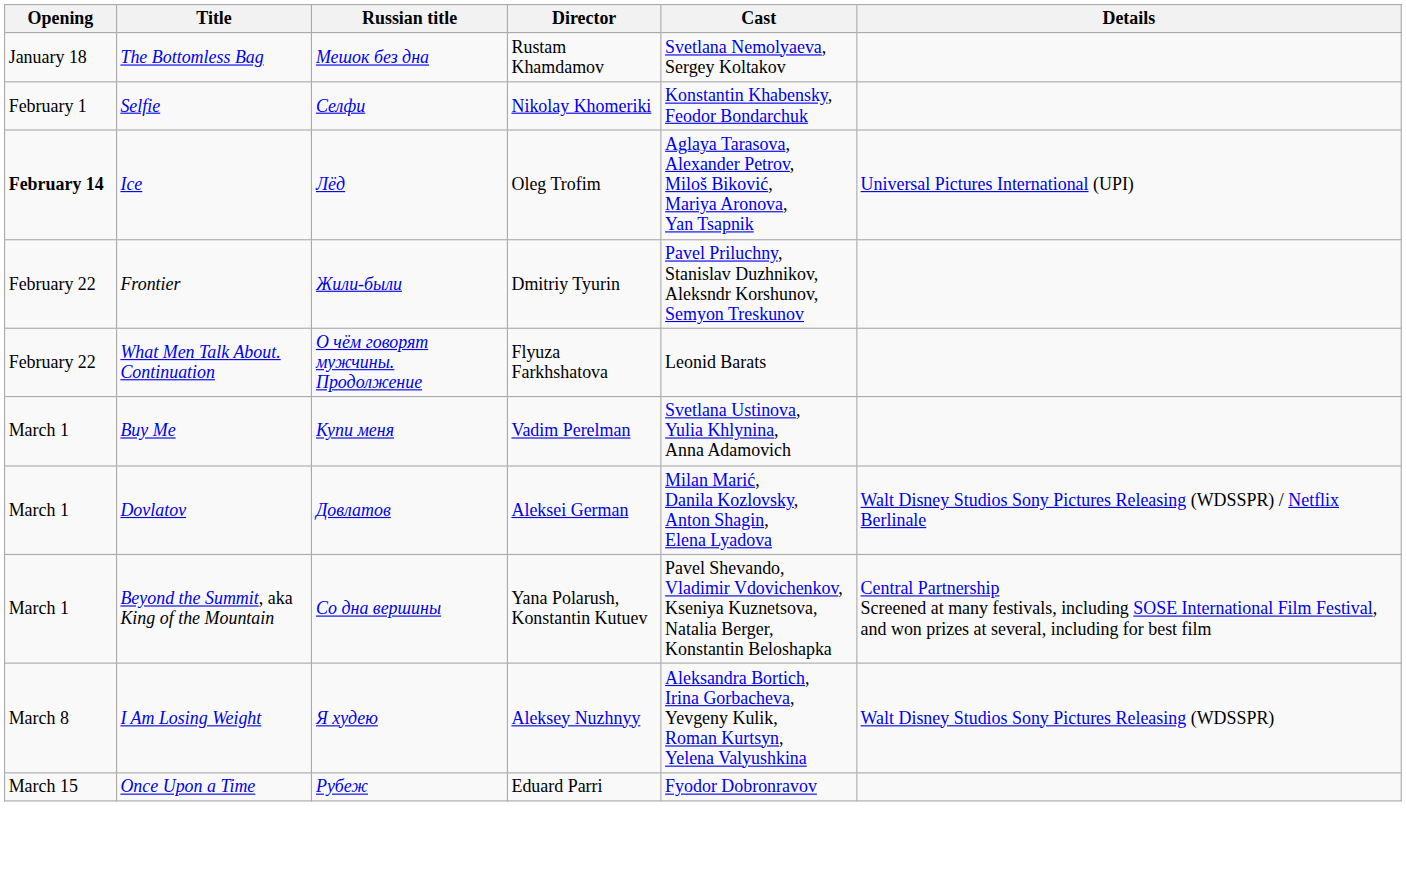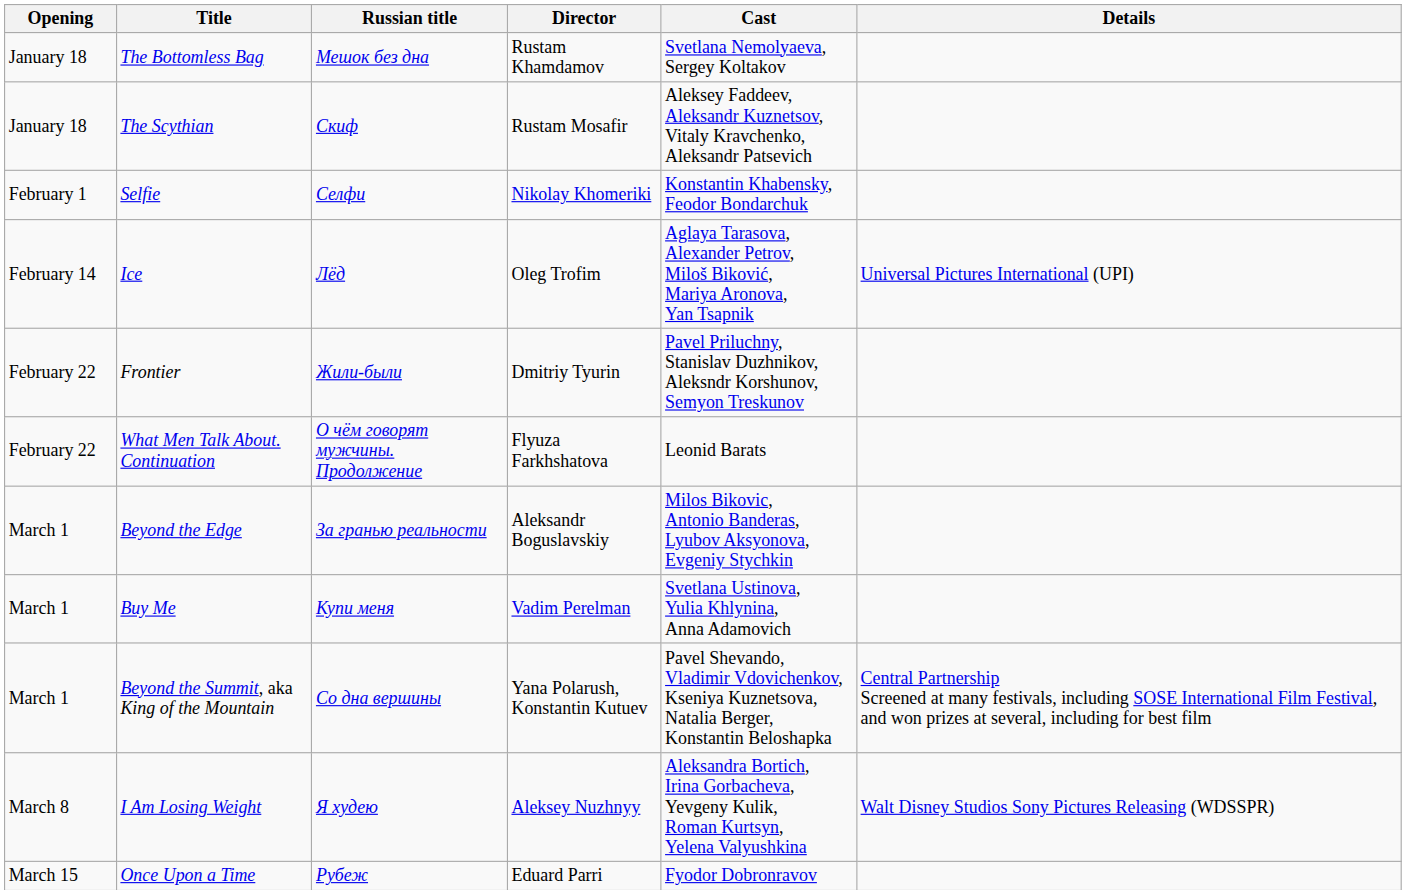 <table class="wikitable sortable">
 <tr>
 <th style="width:8%;">Opening</th>
 <th style="width:14%;">Title</th>
 <th style="width:14%;">Russian title</th>
 <th style="width:11%;">Director</th>
 <th style="width:14%;">Cast</th>
 <th>Details</th>
 </tr>
 <tr>
 <td>January 18</td>
 <td><em><a href='#'>The Bottomless Bag</a></em></td>
 <td><em><a href='#'>Мешок без дна</a></em></td>
 <td>Rustam Khamdamov</td>
 <td><a href='#'>Svetlana Nemolyaeva</a>,<br> Sergey Koltakov</td>
 <td></td>
 </tr>
 <tr>
+<td>January 18</td>
+<td><em><a href='#'>The Scythian</a></em></td>
+<td><em><a href='#'>Скиф</a></em></td>
+<td>Rustam Mosafir</td>
+<td>Aleksey Faddeev,<br> <a href='#'>Aleksandr Kuznetsov</a>,<br> Vitaly Kravchenko,<br> Aleksandr Patsevich</td>
+<td></td>
+</tr>
+<tr>
 <td>February 1</td>
 <td><em><a href='#'>Selfie</a></em></td>
 <td><em><a href='#'>Селфи</a></em></td>
 <td><a href='#'>Nikolay Khomeriki</a></td>
 <td><a href='#'>Konstantin Khabensky</a>, <a href='#'>Feodor Bondarchuk</a></td>
 <td></td>
 </tr>
 <tr>
-<td><strong>February 14</strong></td>
+<td>February 14</td>
 <td><em><a href='#'>Ice</a></em></td>
 <td><em><a href='#'>Лёд</a></em></td>
 <td>Oleg Trofim</td>
 <td><a href='#'>Aglaya Tarasova</a>,<br> <a href='#'>Alexander Petrov</a>,<br> <a href='#'>Miloš Biković</a>,<br> <a href='#'>Mariya Aronova</a>,<br> <a href='#'>Yan Tsapnik</a></td>
 <td><a href='#'>Universal Pictures International</a> (UPI)</td>
 </tr>
 <tr>
 <td>February 22</td>
 <td><em>Frontier</em></td>
 <td><em><a href='#'>Жили-были</a></em></td>
 <td>Dmitriy Tyurin</td>
 <td><a href='#'>Pavel Priluchny</a>,<br> Stanislav Duzhnikov,<br> Aleksndr Korshunov,<br> <a href='#'>Semyon Treskunov</a></td>
 <td></td>
 </tr>
 <tr>
 <td>February 22</td>
 <td><em><a href='#'>What Men Talk About. Continuation</a></em></td>
 <td><em><a href='#'>О чём говорят мужчины. Продолжение</a></em></td>
 <td>Flyuza Farkhshatova</td>
 <td>Leonid Barats</td>
 <td></td>
 </tr>
 <tr>
 <td>March 1</td>
+<td><em><a href='#'>Beyond the Edge</a></em></td>
+<td><em><a href='#'>За гранью реальности</a></em></td>
+<td>Aleksandr Boguslavskiy</td>
+<td><a href='#'>Milos Bikovic</a>,<br> <a href='#'>Antonio Banderas</a>,<br> <a href='#'>Lyubov Aksyonova</a>,<br> <a href='#'>Evgeniy Stychkin</a></td>
+<td></td>
+</tr>
+<tr>
+<td>March 1</td>
 <td><em><a href='#'>Buy Me</a></em></td>
 <td><em><a href='#'>Купи меня</a></em></td>
 <td><a href='#'>Vadim Perelman</a></td>
 <td><a href='#'>Svetlana Ustinova</a>,<br> <a href='#'>Yulia Khlynina</a>,<br> Anna Adamovich</td>
 <td></td>
-</tr>
-<tr>
-<td>March 1</td>
-<td><em><a href='#'>Dovlatov</a></em></td>
-<td><em><a href='#'>Довлатов</a></em></td>
-<td><a href='#'>Aleksei German</a></td>
-<td><a href='#'>Milan Marić</a>,<br> <a href='#'>Danila Kozlovsky</a>,<br> <a href='#'>Anton Shagin</a>,<br> <a href='#'>Elena Lyadova</a></td>
-<td><a href='#'>Walt Disney Studios Sony Pictures Releasing</a> (WDSSPR) / <a href='#'>Netflix</a> <br> <a href='#'>Berlinale</a></td>
 </tr>
 <tr>
 <td>March 1</td>
 <td><em><a href='#'>Beyond the Summit</a></em>, aka <em>King of the Mountain</em></td>
 <td><em><a href='#'>Со дна вершины</a></em></td>
 <td>Yana Polarush,<br> Konstantin Kutuev</td>
 <td>Pavel Shevando,<br> <a href='#'>Vladimir Vdovichenkov</a>,<br> Kseniya Kuznetsova,<br> Natalia Berger,<br> Konstantin Beloshapka</td>
 <td><a href='#'>Central Partnership</a> <br>Screened at many festivals, including <a href='#'>SOSE International Film Festival</a>, and won prizes at several, including for best film</td>
 </tr>
 <tr>
 <td>March 8</td>
 <td><em><a href='#'>I Am Losing Weight</a></em></td>
 <td><em><a href='#'>Я худею</a></em></td>
 <td><a href='#'>Aleksey Nuzhnyy</a></td>
 <td><a href='#'>Aleksandra Bortich</a>,<br> <a href='#'>Irina Gorbacheva</a>,<br> Yevgeny Kulik,<br> <a href='#'>Roman Kurtsyn</a>,<br> <a href='#'>Yelena Valyushkina</a></td>
 <td><a href='#'>Walt Disney Studios Sony Pictures Releasing</a> (WDSSPR)</td>
 </tr>
 <tr>
 <td>March 15</td>
 <td><em><a href='#'>Once Upon a Time</a></em></td>
 <td><em><a href='#'>Рубеж</a></em></td>
 <td>Eduard Parri</td>
 <td><a href='#'>Fyodor Dobronravov</a></td>
 <td></td>
 </tr>
 </table>
